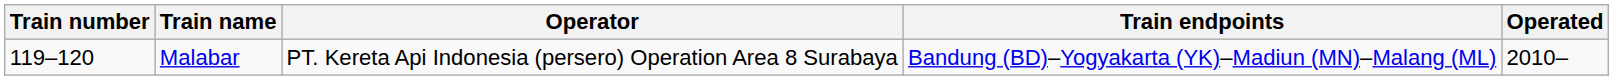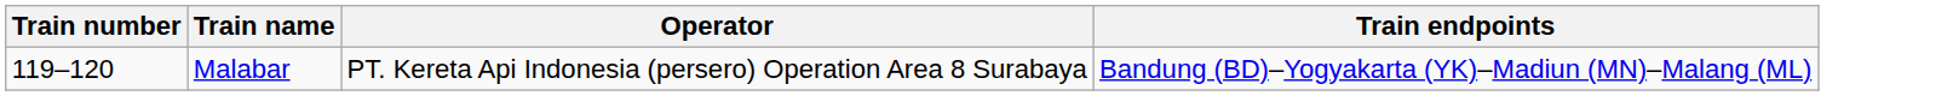 <table class="wikitable sortable">
 <tr>
 <th>Train number</th>
 <th>Train name</th>
 <th>Operator</th>
 <th>Train endpoints</th>
-<th>Operated</th>
 </tr>
 <tr>
 <td>119–120</td>
 <td><a href='#'>Malabar</a></td>
 <td>PT. Kereta Api Indonesia (persero) Operation Area 8 Surabaya</td>
 <td><a href='#'>Bandung (BD)</a>–<a href='#'>Yogyakarta (YK)</a>–<a href='#'>Madiun (MN)</a>–<a href='#'>Malang (ML)</a></td>
-<td>2010–</td>
 </tr>
 </table>
